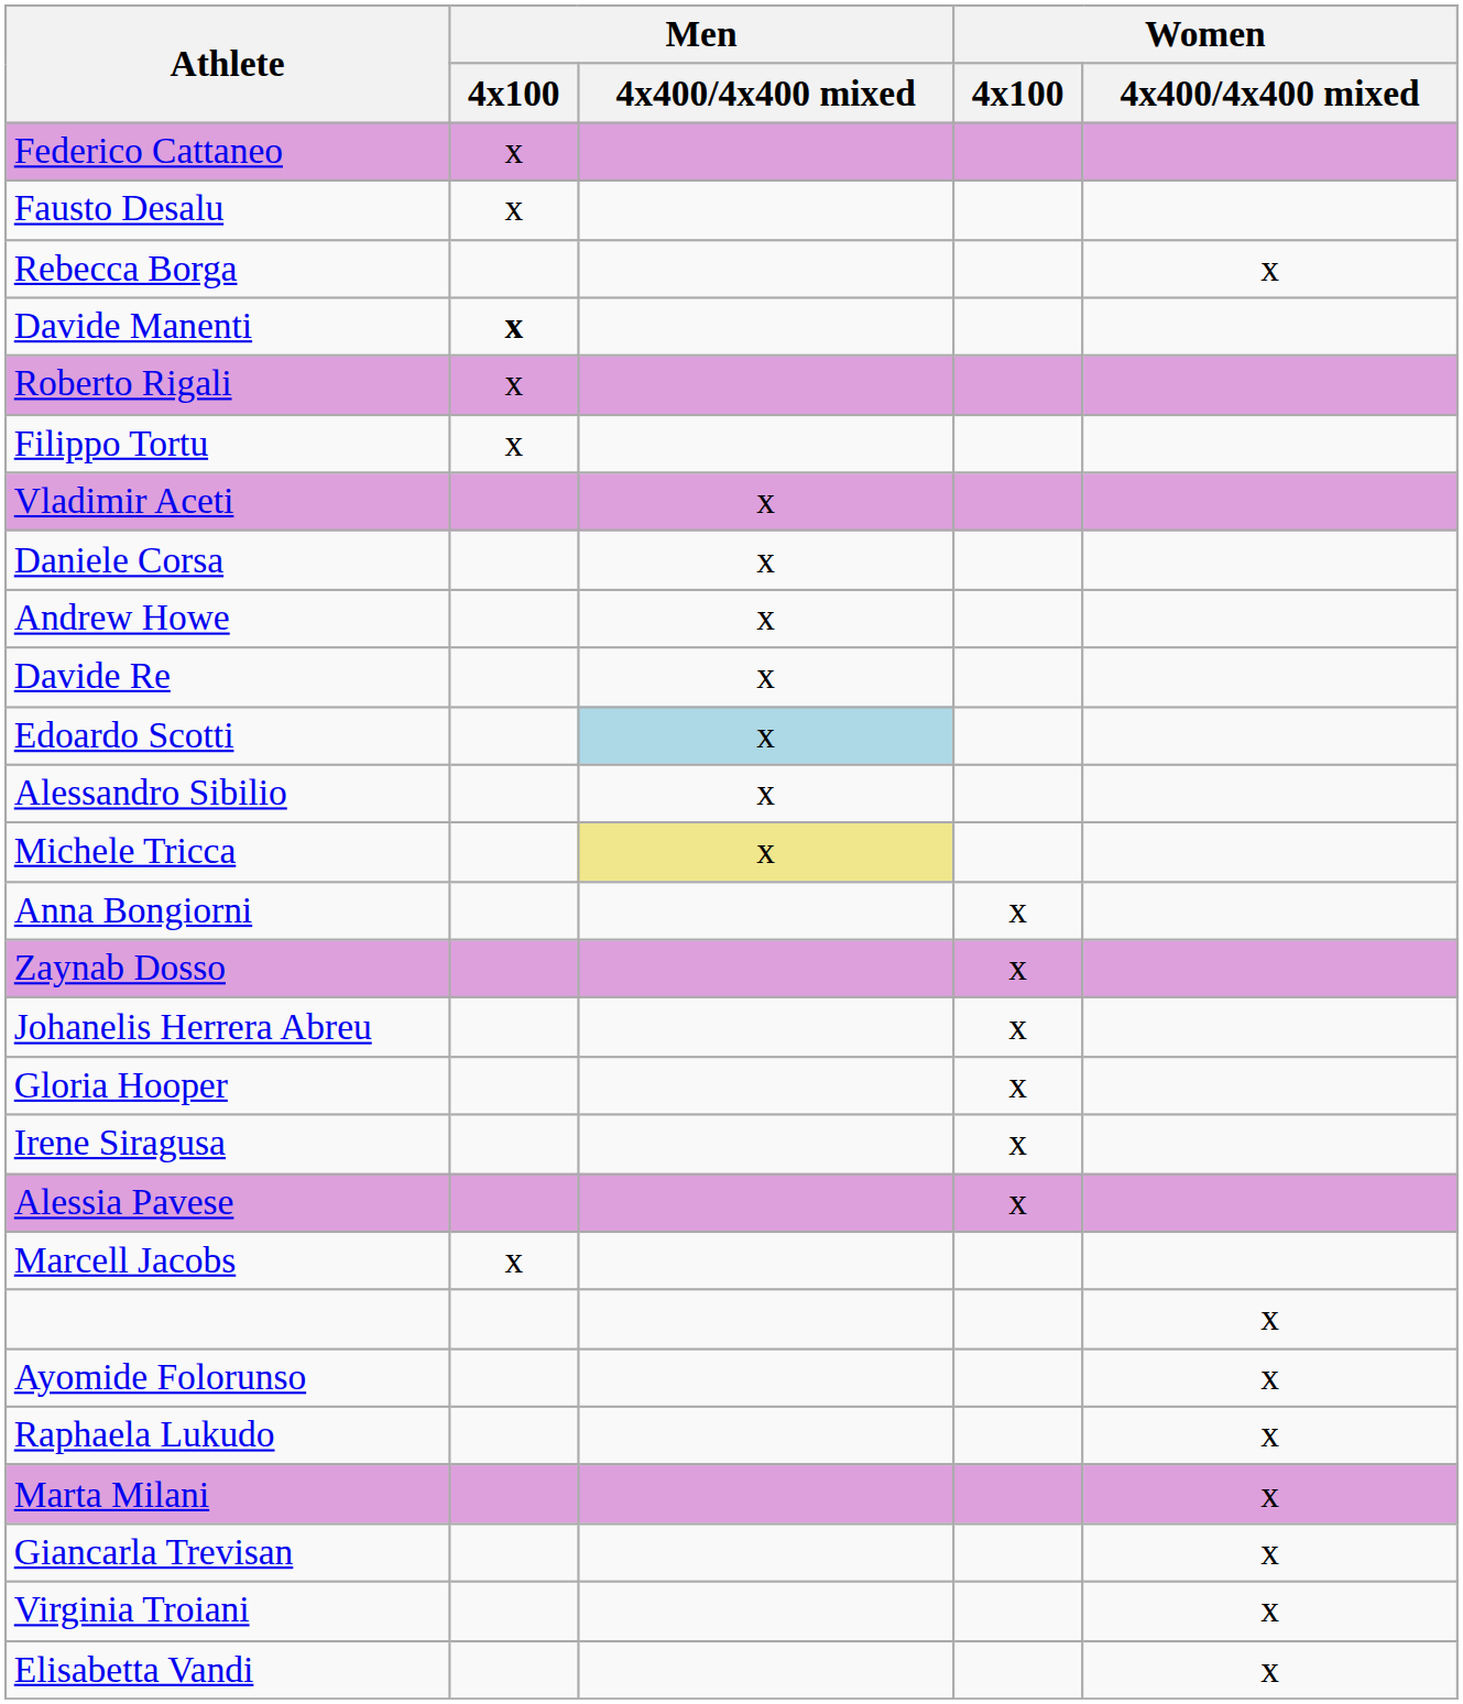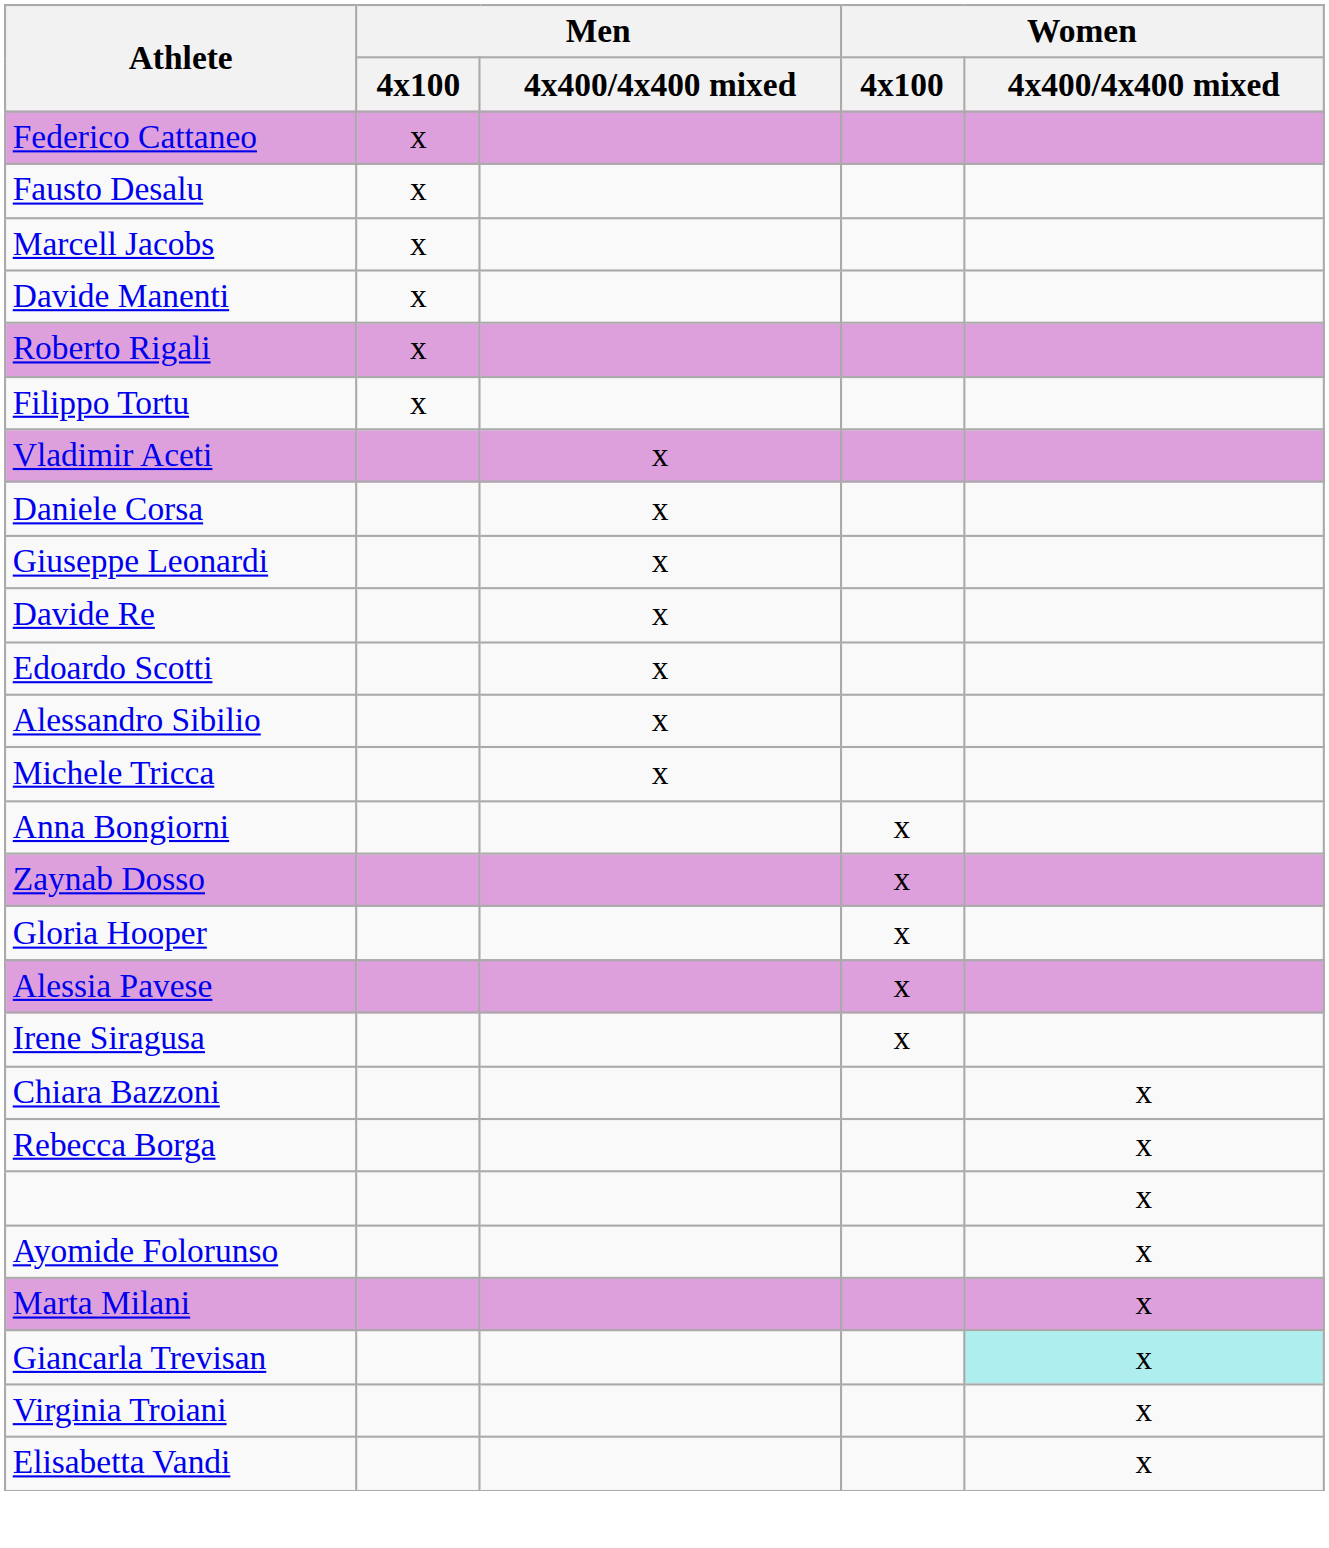 <table class="wikitable" width=50% style="font-size:100%; text-align:center;">
 <tr>
 <th rowspan=2>Athlete</th>
 <th colspan=2>Men</th>
 <th colspan=2>Women</th>
 </tr>
 <tr>
 <th>4x100</th>
 <th>4x400/4x400 mixed</th>
 <th>4x100</th>
 <th>4x400/4x400 mixed</th>
 </tr>
 <tr bgcolor=plum>
 <td align=left><a href='#'>Federico Cattaneo</a></td>
 <td>x</td>
 <td></td>
 <td></td>
 <td></td>
 </tr>
 <tr>
 <td align=left><a href='#'>Fausto Desalu</a></td>
 <td>x</td>
 <td></td>
 <td></td>
 <td></td>
 </tr>
 <tr>
-<td align=left><a href='#'>Rebecca Borga</a></td>
+<td align=left><a href='#'>Marcell Jacobs</a></td>
+<td>x</td>
 <td></td>
 <td></td>
 <td></td>
-<td>x</td>
 </tr>
 <tr>
 <td align=left><a href='#'>Davide Manenti</a></td>
-<td><strong>x</strong></td>
+<td>x</td>
 <td></td>
 <td></td>
 <td></td>
 </tr>
 <tr bgcolor=plum>
 <td align=left><a href='#'>Roberto Rigali</a></td>
 <td>x</td>
 <td></td>
 <td></td>
 <td></td>
 </tr>
 <tr>
 <td align=left><a href='#'>Filippo Tortu</a></td>
 <td>x</td>
 <td></td>
 <td></td>
 <td></td>
 </tr>
 <tr bgcolor=plum>
 <td align=left><a href='#'>Vladimir Aceti</a></td>
 <td></td>
 <td>x</td>
 <td></td>
 <td></td>
 </tr>
 <tr>
 <td align=left><a href='#'>Daniele Corsa</a></td>
 <td></td>
 <td>x</td>
 <td></td>
 <td></td>
 </tr>
 <tr>
-<td align=left><a href='#'>Andrew Howe</a></td>
+<td align=left><a href='#'>Giuseppe Leonardi</a></td>
 <td></td>
 <td>x</td>
 <td></td>
 <td></td>
 </tr>
 <tr>
 <td align=left><a href='#'>Davide Re</a></td>
 <td></td>
 <td>x</td>
 <td></td>
 <td></td>
 </tr>
 <tr>
 <td align=left><a href='#'>Edoardo Scotti</a></td>
 <td></td>
-<td style="background: lightblue;">x</td>
+<td>x</td>
 <td></td>
 <td></td>
 </tr>
 <tr>
 <td align=left><a href='#'>Alessandro Sibilio</a></td>
 <td></td>
 <td>x</td>
 <td></td>
 <td></td>
 </tr>
 <tr>
 <td align=left><a href='#'>Michele Tricca</a></td>
 <td></td>
-<td style="background: khaki;">x</td>
+<td>x</td>
 <td></td>
 <td></td>
 </tr>
 <tr>
 <td align=left><a href='#'>Anna Bongiorni</a></td>
 <td></td>
 <td></td>
 <td>x</td>
 <td></td>
 </tr>
 <tr bgcolor=plum>
 <td align=left><a href='#'>Zaynab Dosso</a></td>
 <td></td>
 <td></td>
 <td>x</td>
 <td></td>
 </tr>
 <tr>
-<td align=left><a href='#'>Johanelis Herrera Abreu</a></td>
-<td></td>
-<td></td>
-<td>x</td>
-<td></td>
-</tr>
-<tr>
 <td align=left><a href='#'>Gloria Hooper</a></td>
-<td></td>
-<td></td>
-<td>x</td>
-<td></td>
-</tr>
-<tr>
-<td align=left><a href='#'>Irene Siragusa</a></td>
 <td></td>
 <td></td>
 <td>x</td>
 <td></td>
 </tr>
 <tr bgcolor=plum>
 <td align=left><a href='#'>Alessia Pavese</a></td>
 <td></td>
 <td></td>
 <td>x</td>
 <td></td>
 </tr>
 <tr>
-<td align=left><a href='#'>Marcell Jacobs</a></td>
+<td align=left><a href='#'>Irene Siragusa</a></td>
+<td></td>
+<td></td>
 <td>x</td>
+<td></td>
+</tr>
+<tr>
+<td align=left><a href='#'>Chiara Bazzoni</a></td>
 <td></td>
 <td></td>
 <td></td>
+<td>x</td>
+</tr>
+<tr>
+<td align=left><a href='#'>Rebecca Borga</a></td>
+<td></td>
+<td></td>
+<td></td>
+<td>x</td>
 </tr>
 <tr>
 <td align=left></td>
 <td></td>
 <td></td>
 <td></td>
 <td>x</td>
 </tr>
 <tr>
 <td align=left><a href='#'>Ayomide Folorunso</a></td>
-<td></td>
-<td></td>
-<td></td>
-<td>x</td>
-</tr>
-<tr>
-<td align=left><a href='#'>Raphaela Lukudo</a></td>
 <td></td>
 <td></td>
 <td></td>
 <td>x</td>
 </tr>
 <tr bgcolor=plum>
 <td align=left><a href='#'>Marta Milani</a></td>
 <td></td>
 <td></td>
 <td></td>
 <td>x</td>
 </tr>
 <tr>
 <td align=left><a href='#'>Giancarla Trevisan</a></td>
 <td></td>
 <td></td>
 <td></td>
-<td>x</td>
+<td style="background: paleturquoise;">x</td>
 </tr>
 <tr>
 <td align=left><a href='#'>Virginia Troiani</a></td>
 <td></td>
 <td></td>
 <td></td>
 <td>x</td>
 </tr>
 <tr>
 <td align=left><a href='#'>Elisabetta Vandi</a></td>
 <td></td>
 <td></td>
 <td></td>
 <td>x</td>
 </tr>
 </table>
